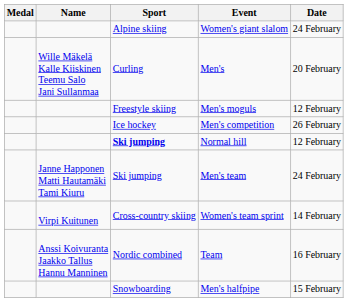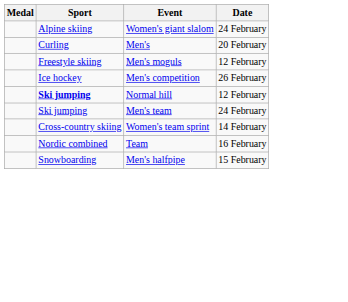 <table class="wikitable sortable" style="font-size:90%">
 <tr>
 <th>Medal</th>
-<th>Name</th>
 <th>Sport</th>
 <th>Event</th>
 <th>Date</th>
 </tr>
 <tr>
-<td></td>
 <td></td>
 <td><a href='#'>Alpine skiing</a></td>
 <td><a href='#'>Women's giant slalom</a></td>
 <td>24 February</td>
 </tr>
 <tr>
 <td></td>
-<td> <br><a href='#'>Wille Mäkelä</a><br><a href='#'>Kalle Kiiskinen</a><br><a href='#'>Teemu Salo</a><br><a href='#'>Jani Sullanmaa</a></td>
 <td><a href='#'>Curling</a></td>
 <td><a href='#'>Men's</a></td>
 <td>20 February</td>
 </tr>
 <tr>
-<td></td>
 <td></td>
 <td><a href='#'>Freestyle skiing</a></td>
 <td><a href='#'>Men's moguls</a></td>
 <td>12 February</td>
 </tr>
 <tr>
 <td></td>
-<td><br></td>
 <td><a href='#'>Ice hockey</a></td>
 <td><a href='#'>Men's competition</a></td>
 <td>26 February</td>
 </tr>
 <tr>
-<td></td>
 <td></td>
 <td><strong><a href='#'>Ski jumping</a></strong></td>
 <td><a href='#'>Normal hill</a></td>
 <td>12 February</td>
 </tr>
 <tr>
 <td></td>
-<td><br><a href='#'>Janne Happonen</a><br><a href='#'>Matti Hautamäki</a><br><a href='#'>Tami Kiuru</a></td>
 <td><a href='#'>Ski jumping</a></td>
 <td><a href='#'>Men's team</a></td>
 <td>24 February</td>
 </tr>
 <tr>
 <td></td>
-<td> <br> <a href='#'>Virpi Kuitunen</a></td>
 <td><a href='#'>Cross-country skiing</a></td>
 <td><a href='#'>Women's team sprint</a></td>
 <td>14 February</td>
 </tr>
 <tr>
 <td></td>
-<td> <br><a href='#'>Anssi Koivuranta</a><br><a href='#'>Jaakko Tallus</a><br><a href='#'>Hannu Manninen</a></td>
 <td><a href='#'>Nordic combined</a></td>
 <td><a href='#'>Team</a></td>
 <td>16 February</td>
 </tr>
 <tr>
 <td></td>
-<td></td>
 <td><a href='#'>Snowboarding</a></td>
 <td><a href='#'>Men's halfpipe</a></td>
 <td>15 February</td>
 </tr>
 </table>
